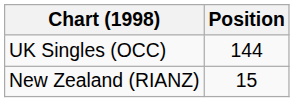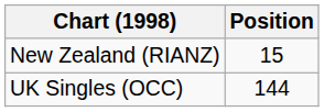 <table class="wikitable">
 <tr>
 <th>Chart (1998)</th>
 <th>Position</th>
 </tr>
 <tr>
+<td>New Zealand (RIANZ)</td>
+<td align="center">15</td>
+</tr>
+<tr>
 <td>UK Singles (OCC)</td>
 <td align="center">144</td>
 </tr>
-<tr>
-<td>New Zealand (RIANZ)</td>
-<td align="center">15</td>
-</tr>
 </table>
